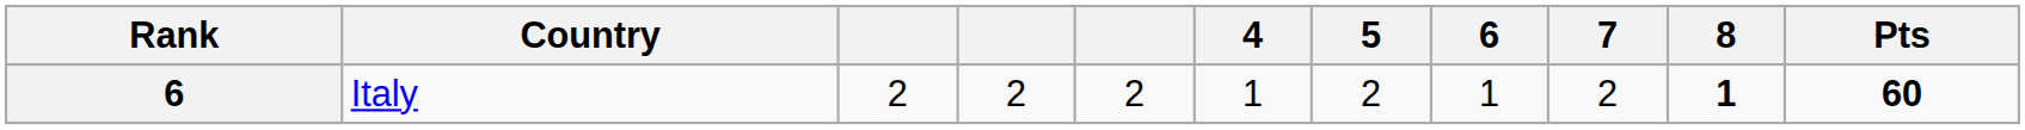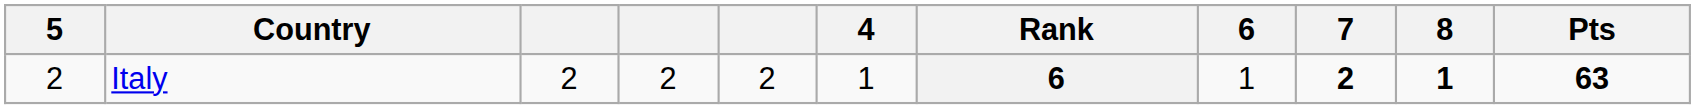 <table class="wikitable" style="width:50%; font-size:90%; text-align:center;">
 <tr>
-<th>Rank</th>
+<th>5</th>
 <th>Country</th>
 <th></th>
 <th></th>
 <th></th>
 <th>4</th>
-<th>5</th>
+<th>Rank</th>
 <th>6</th>
 <th>7</th>
 <th>8</th>
 <th>Pts</th>
 </tr>
 <tr>
-<th>6</th>
+<td>2</td>
 <td align=left> <a href='#'>Italy</a></td>
 <td>2</td>
 <td>2</td>
 <td>2</td>
 <td>1</td>
-<td>2</td>
+<th>6</th>
 <td>1</td>
-<td>2</td>
+<td><strong>2</strong></td>
 <td><strong>1</strong></td>
-<td><strong>60</strong></td>
+<td><strong>63</strong></td>
 </tr>
 </table>
